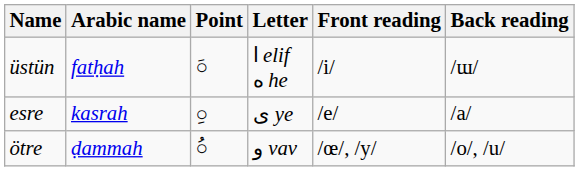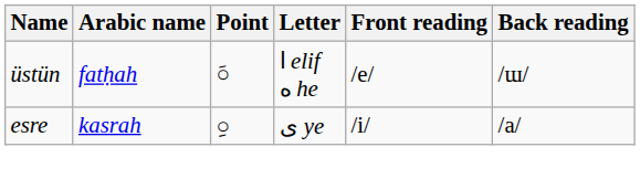 <table class="wikitable">
 <tr>
 <th>Name</th>
 <th>Arabic name</th>
 <th>Point</th>
 <th>Letter</th>
 <th>Front reading</th>
 <th>Back reading</th>
 </tr>
 <tr>
 <td><em>üstün</em></td>
 <td><a href='#'><em>fatḥah</em></a></td>
 <td>َ○</td>
 <td>ا <em>elif</em><br> ه <em>he</em></td>
-<td>/i/</td>
+<td>/e/</td>
 <td>/ɯ/</td>
 </tr>
 <tr>
 <td><em>esre</em></td>
 <td><a href='#'><em>kasrah</em></a></td>
 <td>ِ○</td>
 <td>ی <em>ye</em></td>
-<td>/e/</td>
+<td>/i/</td>
 <td>/a/</td>
 </tr>
-<tr>
-<td><em>ötre</em></td>
-<td><a href='#'><em>ḍammah</em></a></td>
-<td>ُ○</td>
-<td>و <em>vav</em></td>
-<td>/œ/, /y/</td>
-<td>/o/, /u/</td>
-</tr>
 </table>
